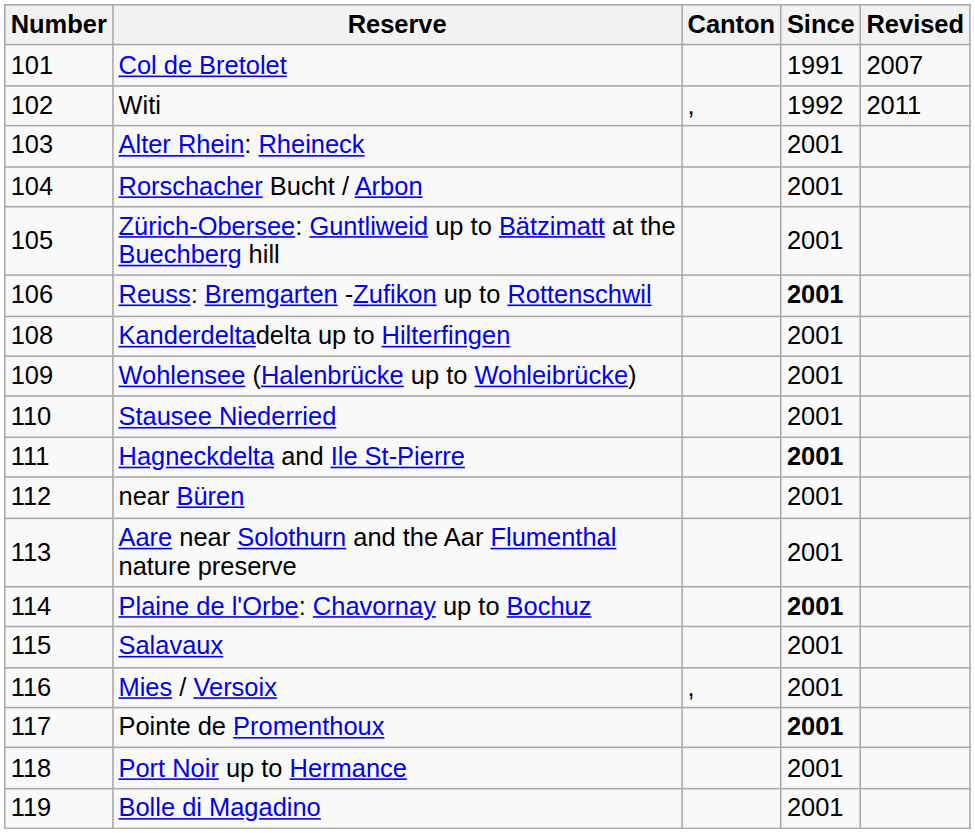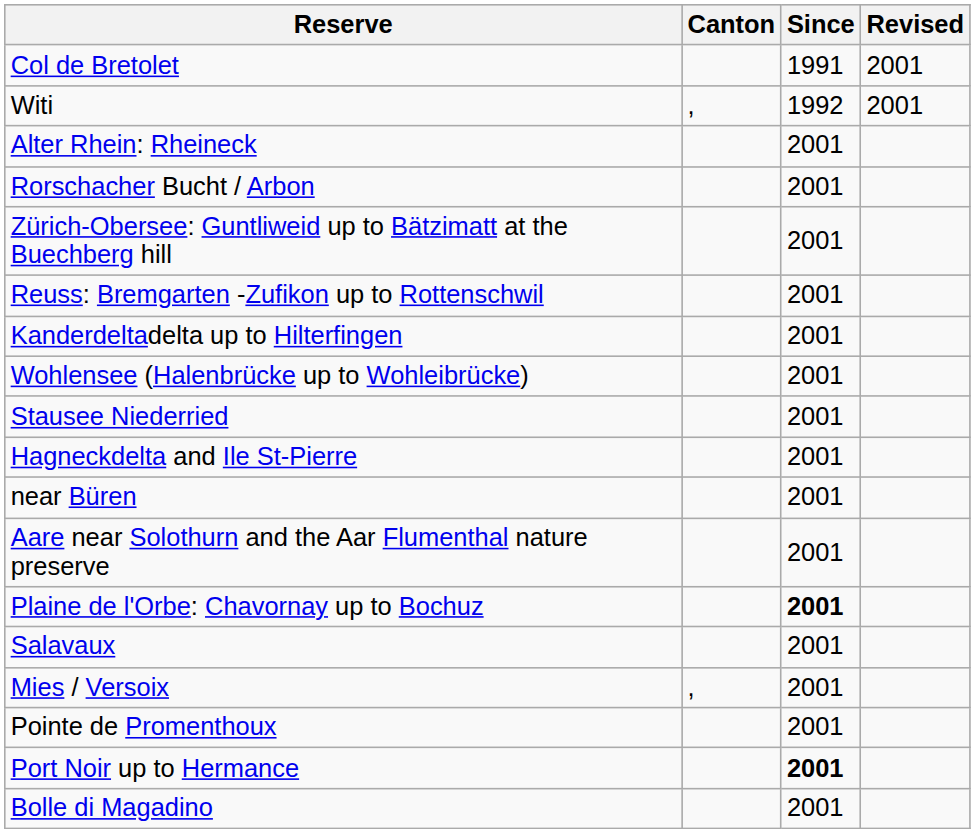 <table class="wikitable sortable">
 <tr>
-<th>Number</th>
 <th>Reserve</th>
 <th>Canton</th>
 <th>Since</th>
 <th>Revised</th>
 </tr>
 <tr>
-<td>101</td>
 <td><a href='#'>Col de Bretolet</a></td>
 <td></td>
 <td>1991</td>
-<td>2007</td>
+<td>2001</td>
 </tr>
 <tr>
-<td>102</td>
 <td>Witi</td>
 <td>, </td>
 <td>1992</td>
-<td>2011</td>
+<td>2001</td>
 </tr>
 <tr>
-<td>103</td>
 <td><a href='#'>Alter Rhein</a>: <a href='#'>Rheineck</a></td>
 <td></td>
 <td>2001</td>
 <td></td>
 </tr>
 <tr>
-<td>104</td>
 <td><a href='#'>Rorschacher</a> Bucht / <a href='#'>Arbon</a></td>
 <td></td>
 <td>2001</td>
 <td></td>
 </tr>
 <tr>
-<td>105</td>
 <td><a href='#'>Zürich-Obersee</a>: <a href='#'>Guntliweid</a> up to <a href='#'>Bätzimatt</a> at the <a href='#'>Buechberg</a> hill</td>
 <td></td>
 <td>2001</td>
 <td></td>
 </tr>
 <tr>
-<td>106</td>
 <td><a href='#'>Reuss</a>: <a href='#'>Bremgarten</a> -<a href='#'>Zufikon</a> up to <a href='#'>Rottenschwil</a></td>
 <td></td>
-<td><strong>2001</strong></td>
+<td>2001</td>
 <td></td>
 </tr>
 <tr>
-<td>108</td>
 <td><a href='#'>Kanderdelta</a>delta up to <a href='#'>Hilterfingen</a></td>
 <td></td>
 <td>2001</td>
 <td></td>
 </tr>
 <tr>
-<td>109</td>
 <td><a href='#'>Wohlensee</a> (<a href='#'>Halenbrücke</a> up to <a href='#'>Wohleibrücke</a>)</td>
 <td></td>
 <td>2001</td>
 <td></td>
 </tr>
 <tr>
-<td>110</td>
 <td><a href='#'>Stausee Niederried</a></td>
 <td></td>
 <td>2001</td>
 <td></td>
 </tr>
 <tr>
-<td>111</td>
 <td><a href='#'>Hagneckdelta</a> and <a href='#'>Ile St-Pierre</a></td>
 <td></td>
-<td><strong>2001</strong></td>
+<td>2001</td>
 <td></td>
 </tr>
 <tr>
-<td>112</td>
 <td> near <a href='#'>Büren</a></td>
 <td></td>
 <td>2001</td>
 <td></td>
 </tr>
 <tr>
-<td>113</td>
 <td><a href='#'>Aare</a> near <a href='#'>Solothurn</a> and the Aar <a href='#'>Flumenthal</a> nature preserve</td>
 <td></td>
 <td>2001</td>
 <td></td>
 </tr>
 <tr>
-<td>114</td>
 <td><a href='#'>Plaine de l'Orbe</a>: <a href='#'>Chavornay</a> up to <a href='#'>Bochuz</a></td>
 <td></td>
 <td><strong>2001</strong></td>
 <td></td>
 </tr>
 <tr>
-<td>115</td>
 <td><a href='#'>Salavaux</a></td>
 <td></td>
 <td>2001</td>
 <td></td>
 </tr>
 <tr>
-<td>116</td>
 <td><a href='#'>Mies</a> / <a href='#'>Versoix</a></td>
 <td>, </td>
 <td>2001</td>
 <td></td>
 </tr>
 <tr>
-<td>117</td>
 <td>Pointe de <a href='#'>Promenthoux</a></td>
+<td></td>
+<td>2001</td>
+<td></td>
+</tr>
+<tr>
+<td><a href='#'>Port Noir</a> up to <a href='#'>Hermance</a></td>
 <td></td>
 <td><strong>2001</strong></td>
 <td></td>
 </tr>
 <tr>
-<td>118</td>
-<td><a href='#'>Port Noir</a> up to <a href='#'>Hermance</a></td>
-<td></td>
-<td>2001</td>
-<td></td>
-</tr>
-<tr>
-<td>119</td>
 <td><a href='#'>Bolle di Magadino</a></td>
 <td></td>
 <td>2001</td>
 <td></td>
 </tr>
 </table>
